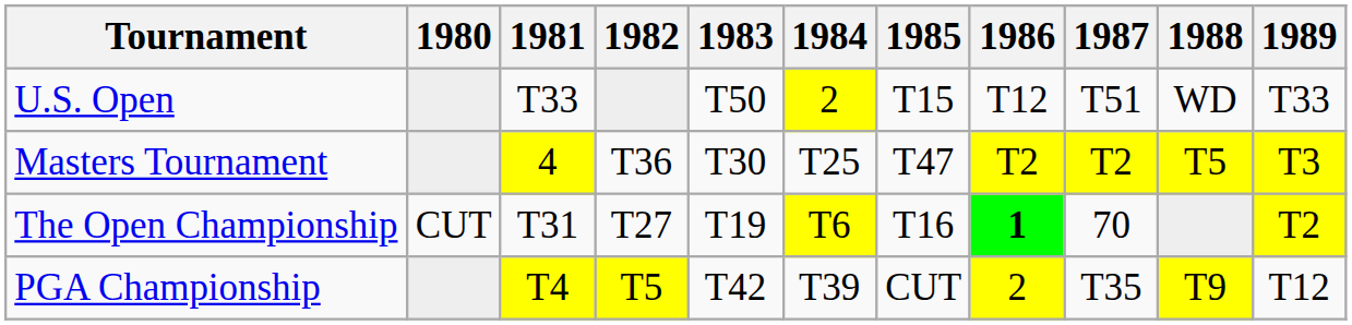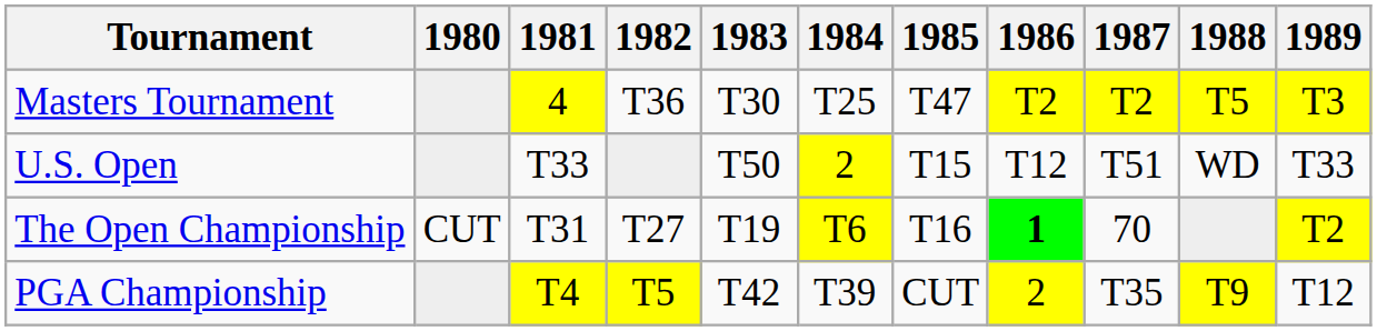 <table class="wikitable" style="font-size:95%;text-align:center;">
 <tr>
 <th>Tournament</th>
 <th>1980</th>
 <th>1981</th>
 <th>1982</th>
 <th>1983</th>
 <th>1984</th>
 <th>1985</th>
 <th>1986</th>
 <th>1987</th>
 <th>1988</th>
 <th>1989</th>
 </tr>
 <tr>
+<td align=left><a href='#'>Masters Tournament</a></td>
+<td style="background:#eeeeee;"></td>
+<td style="background:yellow;">4</td>
+<td>T36</td>
+<td>T30</td>
+<td>T25</td>
+<td>T47</td>
+<td style="background:yellow;">T2</td>
+<td style="background:yellow;">T2</td>
+<td style="background:yellow;">T5</td>
+<td style="background:yellow;">T3</td>
+</tr>
+<tr>
 <td align=left><a href='#'>U.S. Open</a></td>
 <td style="background:#eeeeee;"></td>
 <td>T33</td>
 <td style="background:#eeeeee;"></td>
 <td>T50</td>
 <td style="background:yellow;">2</td>
 <td>T15</td>
 <td>T12</td>
 <td>T51</td>
 <td>WD</td>
 <td>T33</td>
-</tr>
-<tr>
-<td align=left><a href='#'>Masters Tournament</a></td>
-<td style="background:#eeeeee;"></td>
-<td style="background:yellow;">4</td>
-<td>T36</td>
-<td>T30</td>
-<td>T25</td>
-<td>T47</td>
-<td style="background:yellow;">T2</td>
-<td style="background:yellow;">T2</td>
-<td style="background:yellow;">T5</td>
-<td style="background:yellow;">T3</td>
 </tr>
 <tr>
 <td align=left><a href='#'>The Open Championship</a></td>
 <td>CUT</td>
 <td>T31</td>
 <td>T27</td>
 <td>T19</td>
 <td style="background:yellow;">T6</td>
 <td>T16</td>
 <td style="background:#0f0;"><strong>1</strong></td>
 <td>70</td>
 <td style="background:#eeeeee;"></td>
 <td style="background:yellow;">T2</td>
 </tr>
 <tr>
 <td align=left><a href='#'>PGA Championship</a></td>
 <td style="background:#eeeeee;"></td>
 <td style="background:yellow;">T4</td>
 <td style="background:yellow;">T5</td>
 <td>T42</td>
 <td>T39</td>
 <td>CUT</td>
 <td style="background:yellow;">2</td>
 <td>T35</td>
 <td style="background:yellow;">T9</td>
 <td>T12</td>
 </tr>
 </table>
